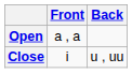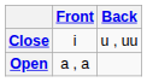 <table class="wikitable" style="text-align:center">
 <tr>
 <th></th>
 <th><a href='#'>Front</a></th>
 <th><a href='#'>Back</a></th>
 </tr>
 <tr>
+<th><a href='#'>Close</a></th>
+<td>i </td>
+<td>u , uu </td>
+</tr>
+<tr>
 <th><a href='#'>Open</a></th>
 <td>a , a </td>
 <td></td>
 </tr>
-<tr>
-<th><a href='#'>Close</a></th>
-<td>i </td>
-<td>u , uu </td>
-</tr>
 </table>
